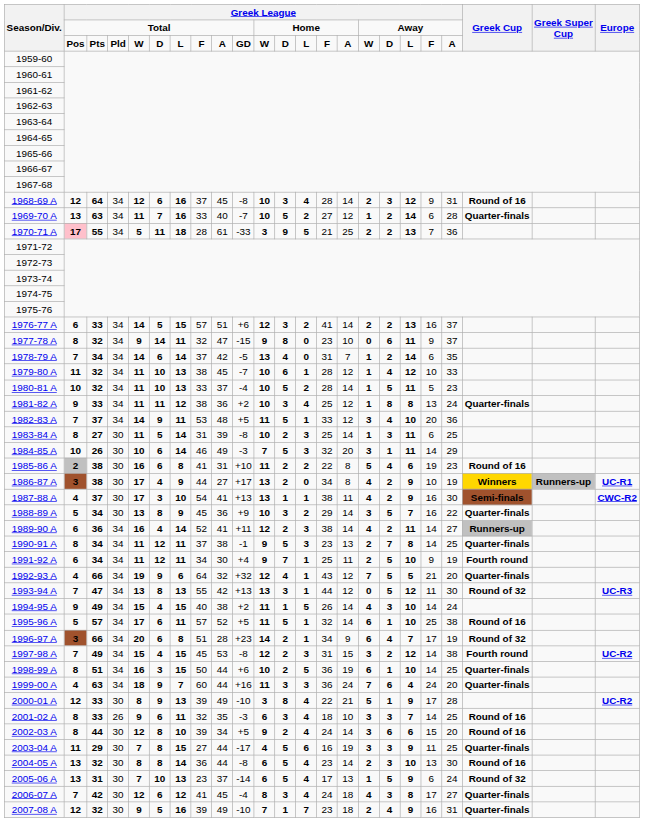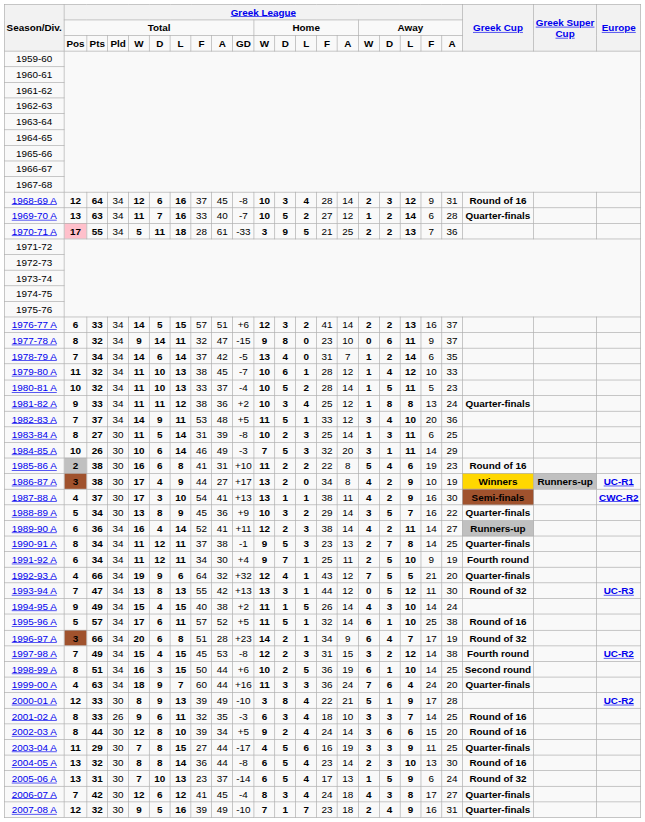 <table class="wikitable" style="text-align: center; font-size:95%">
 <tr>
 <th rowspan=3>Season/Div.</th>
 <th colspan=19><a href='#'>Greek League</a></th>
 <th rowspan=3><a href='#'>Greek Cup</a></th>
 <th rowspan=3><a href='#'>Greek Super<br>Cup</a></th>
 <th rowspan=3><a href='#'>Europe</a></th>
 </tr>
 <tr>
 <td colspan=9><strong>Total</strong></td>
 <td colspan=5><strong>Home</strong></td>
 <td colspan=5><strong>Away</strong></td>
 </tr>
 <tr>
 <td width="25"><strong>Pos</strong></td>
 <td width="25"><strong>Pts</strong></td>
 <td width="25"><strong>Pld</strong></td>
 <td width="25"><strong>W</strong></td>
 <td width="25"><strong>D</strong></td>
 <td width="25"><strong>L</strong></td>
 <td width="25"><strong>F</strong></td>
 <td width="25"><strong>A</strong></td>
 <td width="25"><strong>GD</strong></td>
 <td width="25"><strong>W</strong></td>
 <td width="25"><strong>D</strong></td>
 <td width="25"><strong>L</strong></td>
 <td width="25"><strong>F</strong></td>
 <td width="25"><strong>A</strong></td>
 <td width="25"><strong>W</strong></td>
 <td width="25"><strong>D</strong></td>
 <td width="25"><strong>L</strong></td>
 <td width="25"><strong>F</strong></td>
 <td width="25"><strong>A</strong></td>
 </tr>
 <tr>
 <td>1959-60</td>
 </tr>
 <tr>
 <td>1960-61</td>
 </tr>
 <tr>
 <td>1961-62</td>
 </tr>
 <tr>
 <td>1962-63</td>
 </tr>
 <tr>
 <td>1963-64</td>
 </tr>
 <tr>
 <td>1964-65</td>
 </tr>
 <tr>
 <td>1965-66</td>
 </tr>
 <tr>
 <td>1966-67</td>
 </tr>
 <tr>
 <td>1967-68</td>
 </tr>
 <tr>
 <td><a href='#'>1968-69 A</a></td>
 <td><strong>12</strong></td>
 <td><strong>64</strong></td>
 <td>34</td>
 <td><strong>12</strong></td>
 <td><strong>6</strong></td>
 <td><strong>16</strong></td>
 <td>37</td>
 <td>45</td>
 <td>-8</td>
 <td><strong>10</strong></td>
 <td><strong>3</strong></td>
 <td><strong>4</strong></td>
 <td>28</td>
 <td>14</td>
 <td><strong>2</strong></td>
 <td><strong>3</strong></td>
 <td><strong>12</strong></td>
 <td>9</td>
 <td>31</td>
 <td><strong>Round of 16</strong></td>
 <td></td>
 <td></td>
 </tr>
 <tr>
 <td><a href='#'>1969-70 A</a></td>
 <td><strong>13</strong></td>
 <td><strong>63</strong></td>
 <td>34</td>
 <td><strong>11</strong></td>
 <td><strong>7</strong></td>
 <td><strong>16</strong></td>
 <td>33</td>
 <td>40</td>
 <td>-7</td>
 <td><strong>10</strong></td>
 <td><strong>5</strong></td>
 <td><strong>2</strong></td>
 <td>27</td>
 <td>12</td>
 <td><strong>1</strong></td>
 <td><strong>2</strong></td>
 <td><strong>14</strong></td>
 <td>6</td>
 <td>28</td>
 <td><strong>Quarter-finals</strong></td>
 <td></td>
 <td></td>
 </tr>
 <tr>
 <td><a href='#'>1970-71 A</a></td>
 <td bgcolor=ffc0cb><strong>17</strong></td>
 <td><strong>55</strong></td>
 <td>34</td>
 <td><strong>5</strong></td>
 <td><strong>11</strong></td>
 <td><strong>18</strong></td>
 <td>28</td>
 <td>61</td>
 <td>-33</td>
 <td><strong>3</strong></td>
 <td><strong>9</strong></td>
 <td><strong>5</strong></td>
 <td>21</td>
 <td>25</td>
 <td><strong>2</strong></td>
 <td><strong>2</strong></td>
 <td><strong>13</strong></td>
 <td>7</td>
 <td>36</td>
 <td></td>
 <td></td>
 <td></td>
 </tr>
 <tr>
 <td>1971-72</td>
 </tr>
 <tr>
 <td>1972-73</td>
 </tr>
 <tr>
 <td>1973-74</td>
 </tr>
 <tr>
 <td>1974-75</td>
 </tr>
 <tr>
 <td>1975-76</td>
 </tr>
 <tr>
 <td><a href='#'>1976-77 A</a></td>
 <td><strong>6</strong></td>
 <td><strong>33</strong></td>
 <td>34</td>
 <td><strong>14</strong></td>
 <td><strong>5</strong></td>
 <td><strong>15</strong></td>
 <td>57</td>
 <td>51</td>
 <td>+6</td>
 <td><strong>12</strong></td>
 <td><strong>3</strong></td>
 <td><strong>2</strong></td>
 <td>41</td>
 <td>14</td>
 <td><strong>2</strong></td>
 <td><strong>2</strong></td>
 <td><strong>13</strong></td>
 <td>16</td>
 <td>37</td>
 <td></td>
 <td></td>
 <td></td>
 </tr>
 <tr>
 <td><a href='#'>1977-78 A</a></td>
 <td><strong>8</strong></td>
 <td><strong>32</strong></td>
 <td>34</td>
 <td><strong>9</strong></td>
 <td><strong>14</strong></td>
 <td><strong>11</strong></td>
 <td>32</td>
 <td>47</td>
 <td>-15</td>
 <td><strong>9</strong></td>
 <td><strong>8</strong></td>
 <td><strong>0</strong></td>
 <td>23</td>
 <td>10</td>
 <td><strong>0</strong></td>
 <td><strong>6</strong></td>
 <td><strong>11</strong></td>
 <td>9</td>
 <td>37</td>
 <td></td>
 <td></td>
 <td></td>
 </tr>
 <tr>
 <td><a href='#'>1978-79 A</a></td>
 <td><strong>7</strong></td>
 <td><strong>34</strong></td>
 <td>34</td>
 <td><strong>14</strong></td>
 <td><strong>6</strong></td>
 <td><strong>14</strong></td>
 <td>37</td>
 <td>42</td>
 <td>-5</td>
 <td><strong>13</strong></td>
 <td><strong>4</strong></td>
 <td><strong>0</strong></td>
 <td>31</td>
 <td>7</td>
 <td><strong>1</strong></td>
 <td><strong>2</strong></td>
 <td><strong>14</strong></td>
 <td>6</td>
 <td>35</td>
 <td></td>
 <td></td>
 <td></td>
 </tr>
 <tr>
 <td><a href='#'>1979-80 A</a></td>
 <td><strong>11</strong></td>
 <td><strong>32</strong></td>
 <td>34</td>
 <td><strong>11</strong></td>
 <td><strong>10</strong></td>
 <td><strong>13</strong></td>
 <td>38</td>
 <td>45</td>
 <td>-7</td>
 <td><strong>10</strong></td>
 <td><strong>6</strong></td>
 <td><strong>1</strong></td>
 <td>28</td>
 <td>12</td>
 <td><strong>1</strong></td>
 <td><strong>4</strong></td>
 <td><strong>12</strong></td>
 <td>10</td>
 <td>33</td>
 <td></td>
 <td></td>
 <td></td>
 </tr>
 <tr>
 <td><a href='#'>1980-81 A</a></td>
 <td><strong>10</strong></td>
 <td><strong>32</strong></td>
 <td>34</td>
 <td><strong>11</strong></td>
 <td><strong>10</strong></td>
 <td><strong>13</strong></td>
 <td>33</td>
 <td>37</td>
 <td>-4</td>
 <td><strong>10</strong></td>
 <td><strong>5</strong></td>
 <td><strong>2</strong></td>
 <td>28</td>
 <td>14</td>
 <td><strong>1</strong></td>
 <td><strong>5</strong></td>
 <td><strong>11</strong></td>
 <td>5</td>
 <td>23</td>
 <td></td>
 <td></td>
 <td></td>
 </tr>
 <tr>
 <td><a href='#'>1981-82 A</a></td>
 <td><strong>9</strong></td>
 <td><strong>33</strong></td>
 <td>34</td>
 <td><strong>11</strong></td>
 <td><strong>11</strong></td>
 <td><strong>12</strong></td>
 <td>38</td>
 <td>36</td>
 <td>+2</td>
 <td><strong>10</strong></td>
 <td><strong>3</strong></td>
 <td><strong>4</strong></td>
 <td>25</td>
 <td>12</td>
 <td><strong>1</strong></td>
 <td><strong>8</strong></td>
 <td><strong>8</strong></td>
 <td>13</td>
 <td>24</td>
 <td><strong>Quarter-finals</strong></td>
 <td></td>
 <td></td>
 </tr>
 <tr>
 <td><a href='#'>1982-83 A</a></td>
 <td><strong>7</strong></td>
 <td><strong>37</strong></td>
 <td>34</td>
 <td><strong>14</strong></td>
 <td><strong>9</strong></td>
 <td><strong>11</strong></td>
 <td>53</td>
 <td>48</td>
 <td>+5</td>
 <td><strong>11</strong></td>
 <td><strong>5</strong></td>
 <td><strong>1</strong></td>
 <td>33</td>
 <td>12</td>
 <td><strong>3</strong></td>
 <td><strong>4</strong></td>
 <td><strong>10</strong></td>
 <td>20</td>
 <td>36</td>
 <td></td>
 <td></td>
 <td></td>
 </tr>
 <tr>
 <td><a href='#'>1983-84 A</a></td>
 <td><strong>8</strong></td>
 <td><strong>27</strong></td>
 <td>30</td>
 <td><strong>11</strong></td>
 <td><strong>5</strong></td>
 <td><strong>14</strong></td>
 <td>31</td>
 <td>39</td>
 <td>-8</td>
 <td><strong>10</strong></td>
 <td><strong>2</strong></td>
 <td><strong>3</strong></td>
 <td>25</td>
 <td>14</td>
 <td><strong>1</strong></td>
 <td><strong>3</strong></td>
 <td><strong>11</strong></td>
 <td>6</td>
 <td>25</td>
 <td></td>
 <td></td>
 <td></td>
 </tr>
 <tr>
 <td><a href='#'>1984-85 A</a></td>
 <td><strong>10</strong></td>
 <td><strong>26</strong></td>
 <td>30</td>
 <td><strong>10</strong></td>
 <td><strong>6</strong></td>
 <td><strong>14</strong></td>
 <td>46</td>
 <td>49</td>
 <td>-3</td>
 <td><strong>7</strong></td>
 <td><strong>5</strong></td>
 <td><strong>3</strong></td>
 <td>32</td>
 <td>20</td>
 <td><strong>3</strong></td>
 <td><strong>1</strong></td>
 <td><strong>11</strong></td>
 <td>14</td>
 <td>29</td>
 <td></td>
 <td></td>
 <td></td>
 </tr>
 <tr>
 <td><a href='#'>1985-86 A</a></td>
 <td bgcolor=silver><strong>2</strong></td>
 <td><strong>38</strong></td>
 <td>30</td>
 <td><strong>16</strong></td>
 <td><strong>6</strong></td>
 <td><strong>8</strong></td>
 <td>41</td>
 <td>31</td>
 <td>+10</td>
 <td><strong>11</strong></td>
 <td><strong>2</strong></td>
 <td><strong>2</strong></td>
 <td>22</td>
 <td>8</td>
 <td><strong>5</strong></td>
 <td><strong>4</strong></td>
 <td><strong>6</strong></td>
 <td>19</td>
 <td>23</td>
 <td><strong>Round of 16</strong></td>
 <td></td>
 <td></td>
 </tr>
 <tr>
 <td><a href='#'>1986-87 A</a></td>
 <td bgcolor=sienna><strong>3</strong></td>
 <td><strong>38</strong></td>
 <td>30</td>
 <td><strong>17</strong></td>
 <td><strong>4</strong></td>
 <td><strong>9</strong></td>
 <td>44</td>
 <td>27</td>
 <td>+17</td>
 <td><strong>13</strong></td>
 <td><strong>2</strong></td>
 <td><strong>0</strong></td>
 <td>34</td>
 <td>8</td>
 <td><strong>4</strong></td>
 <td><strong>2</strong></td>
 <td><strong>9</strong></td>
 <td>10</td>
 <td>19</td>
 <td bgcolor=gold><strong>Winners</strong></td>
 <td bgcolor=silver><strong>Runners-up</strong></td>
 <td><strong><a href='#'>UC-R1</a></strong></td>
 </tr>
 <tr>
 <td><a href='#'>1987-88 A</a></td>
 <td><strong>4</strong></td>
 <td><strong>37</strong></td>
 <td>30</td>
 <td><strong>17</strong></td>
 <td><strong>3</strong></td>
 <td><strong>10</strong></td>
 <td>54</td>
 <td>41</td>
 <td>+13</td>
 <td><strong>13</strong></td>
 <td><strong>1</strong></td>
 <td><strong>1</strong></td>
 <td>38</td>
 <td>11</td>
 <td><strong>4</strong></td>
 <td><strong>2</strong></td>
 <td><strong>9</strong></td>
 <td>16</td>
 <td>30</td>
 <td bgcolor=sienna><strong>Semi-finals</strong></td>
 <td></td>
 <td><strong><a href='#'>CWC-R2</a></strong></td>
 </tr>
 <tr>
 <td><a href='#'>1988-89 A</a></td>
 <td><strong>5</strong></td>
 <td><strong>34</strong></td>
 <td>30</td>
 <td><strong>13</strong></td>
 <td><strong>8</strong></td>
 <td><strong>9</strong></td>
 <td>45</td>
 <td>36</td>
 <td>+9</td>
 <td><strong>10</strong></td>
 <td><strong>3</strong></td>
 <td><strong>2</strong></td>
 <td>29</td>
 <td>14</td>
 <td><strong>3</strong></td>
 <td><strong>5</strong></td>
 <td><strong>7</strong></td>
 <td>16</td>
 <td>22</td>
 <td><strong>Quarter-finals</strong></td>
 <td></td>
 <td></td>
 </tr>
 <tr>
 <td><a href='#'>1989-90 A</a></td>
 <td><strong>6</strong></td>
 <td><strong>36</strong></td>
 <td>34</td>
 <td><strong>16</strong></td>
 <td><strong>4</strong></td>
 <td><strong>14</strong></td>
 <td>52</td>
 <td>41</td>
 <td>+11</td>
 <td><strong>12</strong></td>
 <td><strong>2</strong></td>
 <td><strong>3</strong></td>
 <td>38</td>
 <td>14</td>
 <td><strong>4</strong></td>
 <td><strong>2</strong></td>
 <td><strong>11</strong></td>
 <td>14</td>
 <td>27</td>
 <td bgcolor=silver><strong>Runners-up</strong></td>
 <td></td>
 <td></td>
 </tr>
 <tr>
 <td><a href='#'>1990-91 A</a></td>
 <td><strong>8</strong></td>
 <td><strong>34</strong></td>
 <td>34</td>
 <td><strong>11</strong></td>
 <td><strong>12</strong></td>
 <td><strong>11</strong></td>
 <td>37</td>
 <td>38</td>
 <td>-1</td>
 <td><strong>9</strong></td>
 <td><strong>5</strong></td>
 <td><strong>3</strong></td>
 <td>23</td>
 <td>13</td>
 <td><strong>2</strong></td>
 <td><strong>7</strong></td>
 <td><strong>8</strong></td>
 <td>14</td>
 <td>25</td>
 <td><strong>Quarter-finals</strong></td>
 <td></td>
 <td></td>
 </tr>
 <tr>
 <td><a href='#'>1991-92 A</a></td>
 <td><strong>6</strong></td>
 <td><strong>34</strong></td>
 <td>34</td>
 <td><strong>11</strong></td>
 <td><strong>12</strong></td>
 <td><strong>11</strong></td>
 <td>34</td>
 <td>30</td>
 <td>+4</td>
 <td><strong>9</strong></td>
 <td><strong>7</strong></td>
 <td><strong>1</strong></td>
 <td>25</td>
 <td>11</td>
 <td><strong>2</strong></td>
 <td><strong>5</strong></td>
 <td><strong>10</strong></td>
 <td>9</td>
 <td>19</td>
 <td><strong>Fourth round</strong></td>
 <td></td>
 <td></td>
 </tr>
 <tr>
 <td><a href='#'>1992-93 A</a></td>
 <td><strong>4</strong></td>
 <td><strong>66</strong></td>
 <td>34</td>
 <td><strong>19</strong></td>
 <td><strong>9</strong></td>
 <td><strong>6</strong></td>
 <td>64</td>
 <td>32</td>
 <td>+32</td>
 <td><strong>12</strong></td>
 <td><strong>4</strong></td>
 <td><strong>1</strong></td>
 <td>43</td>
 <td>12</td>
 <td><strong>7</strong></td>
 <td><strong>5</strong></td>
 <td><strong>5</strong></td>
 <td>21</td>
 <td>20</td>
 <td><strong>Quarter-finals</strong></td>
 <td></td>
 <td></td>
 </tr>
 <tr>
 <td><a href='#'>1993-94 A</a></td>
 <td><strong>7</strong></td>
 <td><strong>47</strong></td>
 <td>34</td>
 <td><strong>13</strong></td>
 <td><strong>8</strong></td>
 <td><strong>13</strong></td>
 <td>55</td>
 <td>42</td>
 <td>+13</td>
 <td><strong>13</strong></td>
 <td><strong>3</strong></td>
 <td><strong>1</strong></td>
 <td>44</td>
 <td>12</td>
 <td><strong>0</strong></td>
 <td><strong>5</strong></td>
 <td><strong>12</strong></td>
 <td>11</td>
 <td>30</td>
 <td><strong>Round of 32</strong></td>
 <td></td>
 <td><strong><a href='#'>UC-R3</a></strong></td>
 </tr>
 <tr>
 <td><a href='#'>1994-95 A</a></td>
 <td><strong>9</strong></td>
 <td><strong>49</strong></td>
 <td>34</td>
 <td><strong>15</strong></td>
 <td><strong>4</strong></td>
 <td><strong>15</strong></td>
 <td>40</td>
 <td>38</td>
 <td>+2</td>
 <td><strong>11</strong></td>
 <td><strong>1</strong></td>
 <td><strong>5</strong></td>
 <td>26</td>
 <td>14</td>
 <td><strong>4</strong></td>
 <td><strong>3</strong></td>
 <td><strong>10</strong></td>
 <td>14</td>
 <td>24</td>
 <td></td>
 <td></td>
 <td></td>
 </tr>
 <tr>
 <td><a href='#'>1995-96 A</a></td>
 <td><strong>5</strong></td>
 <td><strong>57</strong></td>
 <td>34</td>
 <td><strong>17</strong></td>
 <td><strong>6</strong></td>
 <td><strong>11</strong></td>
 <td>57</td>
 <td>52</td>
 <td>+5</td>
 <td><strong>11</strong></td>
 <td><strong>5</strong></td>
 <td><strong>1</strong></td>
 <td>32</td>
 <td>14</td>
 <td><strong>6</strong></td>
 <td><strong>1</strong></td>
 <td><strong>10</strong></td>
 <td>25</td>
 <td>38</td>
 <td><strong>Round of 16</strong></td>
 <td></td>
 <td></td>
 </tr>
 <tr>
 <td><a href='#'>1996-97 A</a></td>
 <td bgcolor=sienna><strong>3</strong></td>
 <td><strong>66</strong></td>
 <td>34</td>
 <td><strong>20</strong></td>
 <td><strong>6</strong></td>
 <td><strong>8</strong></td>
 <td>51</td>
 <td>28</td>
 <td>+23</td>
 <td><strong>14</strong></td>
 <td><strong>2</strong></td>
 <td><strong>1</strong></td>
 <td>34</td>
 <td>9</td>
 <td><strong>6</strong></td>
 <td><strong>4</strong></td>
 <td><strong>7</strong></td>
 <td>17</td>
 <td>19</td>
 <td><strong>Round of 32</strong></td>
 <td></td>
 <td></td>
 </tr>
 <tr>
 <td><a href='#'>1997-98 A</a></td>
 <td><strong>7</strong></td>
 <td><strong>49</strong></td>
 <td>34</td>
 <td><strong>15</strong></td>
 <td><strong>4</strong></td>
 <td><strong>15</strong></td>
 <td>45</td>
 <td>53</td>
 <td>-8</td>
 <td><strong>12</strong></td>
 <td><strong>2</strong></td>
 <td><strong>3</strong></td>
 <td>31</td>
 <td>15</td>
 <td><strong>3</strong></td>
 <td><strong>2</strong></td>
 <td><strong>12</strong></td>
 <td>14</td>
 <td>38</td>
 <td><strong>Fourth round</strong></td>
 <td></td>
 <td><strong><a href='#'>UC-R2</a></strong></td>
 </tr>
 <tr>
 <td><a href='#'>1998-99 A</a></td>
 <td><strong>8</strong></td>
 <td><strong>51</strong></td>
 <td>34</td>
 <td><strong>16</strong></td>
 <td><strong>3</strong></td>
 <td><strong>15</strong></td>
 <td>50</td>
 <td>44</td>
 <td>+6</td>
 <td><strong>10</strong></td>
 <td><strong>2</strong></td>
 <td><strong>5</strong></td>
 <td>36</td>
 <td>19</td>
 <td><strong>6</strong></td>
 <td><strong>1</strong></td>
 <td><strong>10</strong></td>
 <td>14</td>
 <td>25</td>
-<td><strong>Quarter-finals</strong></td>
+<td><strong>Second round</strong></td>
 <td></td>
 <td></td>
 </tr>
 <tr>
 <td><a href='#'>1999-00 A</a></td>
 <td><strong>4</strong></td>
 <td><strong>63</strong></td>
 <td>34</td>
 <td><strong>18</strong></td>
 <td><strong>9</strong></td>
 <td><strong>7</strong></td>
 <td>60</td>
 <td>44</td>
 <td>+16</td>
 <td><strong>11</strong></td>
 <td><strong>3</strong></td>
 <td><strong>3</strong></td>
 <td>36</td>
 <td>24</td>
 <td><strong>7</strong></td>
 <td><strong>6</strong></td>
 <td><strong>4</strong></td>
 <td>24</td>
 <td>20</td>
 <td><strong>Quarter-finals</strong></td>
 <td></td>
 <td></td>
 </tr>
 <tr>
 <td><a href='#'>2000-01 A</a></td>
 <td><strong>12</strong></td>
 <td><strong>33</strong></td>
 <td>30</td>
 <td><strong>8</strong></td>
 <td><strong>9</strong></td>
 <td><strong>13</strong></td>
 <td>39</td>
 <td>49</td>
 <td>-10</td>
 <td><strong>3</strong></td>
 <td><strong>8</strong></td>
 <td><strong>4</strong></td>
 <td>22</td>
 <td>21</td>
 <td><strong>5</strong></td>
 <td><strong>1</strong></td>
 <td><strong>9</strong></td>
 <td>17</td>
 <td>28</td>
 <td></td>
 <td></td>
 <td><strong><a href='#'>UC-R2</a></strong></td>
 </tr>
 <tr>
 <td><a href='#'>2001-02 A</a></td>
 <td><strong>8</strong></td>
 <td><strong>33</strong></td>
 <td>26</td>
 <td><strong>9</strong></td>
 <td><strong>6</strong></td>
 <td><strong>11</strong></td>
 <td>32</td>
 <td>35</td>
 <td>-3</td>
 <td><strong>6</strong></td>
 <td><strong>3</strong></td>
 <td><strong>4</strong></td>
 <td>18</td>
 <td>10</td>
 <td><strong>3</strong></td>
 <td><strong>3</strong></td>
 <td><strong>7</strong></td>
 <td>14</td>
 <td>25</td>
 <td><strong>Round of 16</strong></td>
 <td></td>
 <td></td>
 </tr>
 <tr>
 <td><a href='#'>2002-03 A</a></td>
 <td><strong>8</strong></td>
 <td><strong>44</strong></td>
 <td>30</td>
 <td><strong>12</strong></td>
 <td><strong>8</strong></td>
 <td><strong>10</strong></td>
 <td>39</td>
 <td>34</td>
 <td>+5</td>
 <td><strong>9</strong></td>
 <td><strong>2</strong></td>
 <td><strong>4</strong></td>
 <td>24</td>
 <td>14</td>
 <td><strong>3</strong></td>
 <td><strong>6</strong></td>
 <td><strong>6</strong></td>
 <td>15</td>
 <td>20</td>
 <td><strong>Round of 16</strong></td>
 <td></td>
 <td></td>
 </tr>
 <tr>
 <td><a href='#'>2003-04 A</a></td>
 <td><strong>11</strong></td>
 <td><strong>29</strong></td>
 <td>30</td>
 <td><strong>7</strong></td>
 <td><strong>8</strong></td>
 <td><strong>15</strong></td>
 <td>27</td>
 <td>44</td>
 <td>-17</td>
 <td><strong>4</strong></td>
 <td><strong>5</strong></td>
 <td><strong>6</strong></td>
 <td>16</td>
 <td>19</td>
 <td><strong>3</strong></td>
 <td><strong>3</strong></td>
 <td><strong>9</strong></td>
 <td>11</td>
 <td>25</td>
 <td><strong>Quarter-finals</strong></td>
 <td></td>
 <td></td>
 </tr>
 <tr>
 <td><a href='#'>2004-05 A</a></td>
 <td><strong>13</strong></td>
 <td><strong>32</strong></td>
 <td>30</td>
 <td><strong>8</strong></td>
 <td><strong>8</strong></td>
 <td><strong>14</strong></td>
 <td>36</td>
 <td>44</td>
 <td>-8</td>
 <td><strong>6</strong></td>
 <td><strong>5</strong></td>
 <td><strong>4</strong></td>
 <td>23</td>
 <td>14</td>
 <td><strong>2</strong></td>
 <td><strong>3</strong></td>
 <td><strong>10</strong></td>
 <td>13</td>
 <td>30</td>
 <td><strong>Round of 16</strong></td>
 <td></td>
 <td></td>
 </tr>
 <tr>
 <td><a href='#'>2005-06 A</a></td>
 <td><strong>13</strong></td>
 <td><strong>31</strong></td>
 <td>30</td>
 <td><strong>7</strong></td>
 <td><strong>10</strong></td>
 <td><strong>13</strong></td>
 <td>23</td>
 <td>37</td>
 <td>-14</td>
 <td><strong>6</strong></td>
 <td><strong>5</strong></td>
 <td><strong>4</strong></td>
 <td>17</td>
 <td>13</td>
 <td><strong>1</strong></td>
 <td><strong>5</strong></td>
 <td><strong>9</strong></td>
 <td>6</td>
 <td>24</td>
 <td><strong>Round of 32</strong></td>
 <td></td>
 <td></td>
 </tr>
 <tr>
 <td><a href='#'>2006-07 A</a></td>
 <td><strong>7</strong></td>
 <td><strong>42</strong></td>
 <td>30</td>
 <td><strong>12</strong></td>
 <td><strong>6</strong></td>
 <td><strong>12</strong></td>
 <td>41</td>
 <td>45</td>
 <td>-4</td>
 <td><strong>8</strong></td>
 <td><strong>3</strong></td>
 <td><strong>4</strong></td>
 <td>24</td>
 <td>18</td>
 <td><strong>4</strong></td>
 <td><strong>3</strong></td>
 <td><strong>8</strong></td>
 <td>17</td>
 <td>27</td>
 <td><strong>Quarter-finals</strong></td>
 <td></td>
 <td></td>
 </tr>
 <tr>
 <td><a href='#'>2007-08 A</a></td>
 <td><strong>12</strong></td>
 <td><strong>32</strong></td>
 <td>30</td>
 <td><strong>9</strong></td>
 <td><strong>5</strong></td>
 <td><strong>16</strong></td>
 <td>39</td>
 <td>49</td>
 <td>-10</td>
 <td><strong>7</strong></td>
 <td><strong>1</strong></td>
 <td><strong>7</strong></td>
 <td>23</td>
 <td>18</td>
 <td><strong>2</strong></td>
 <td><strong>4</strong></td>
 <td><strong>9</strong></td>
 <td>16</td>
 <td>31</td>
 <td><strong>Quarter-finals</strong></td>
 <td></td>
 <td></td>
 </tr>
 </table>
